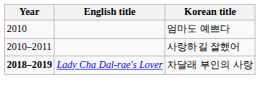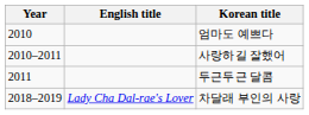 <table class="wikitable">
 <tr>
 <th>Year</th>
 <th>English title</th>
 <th>Korean title</th>
 </tr>
 <tr>
 <td>2010</td>
 <td><em></em></td>
 <td>엄마도 예쁘다</td>
 </tr>
 <tr>
 <td>2010–2011</td>
 <td><em></em></td>
 <td>사랑하길 잘했어</td>
 </tr>
 <tr>
-<td><strong>2018–2019</strong></td>
+<td>2011</td>
+<td><em></em></td>
+<td>두근두근 달콤</td>
+</tr>
+<tr>
+<td>2018–2019</td>
 <td><em><a href='#'>Lady Cha Dal-rae's Lover</a></em></td>
 <td>차달래 부인의 사랑</td>
 </tr>
 </table>
